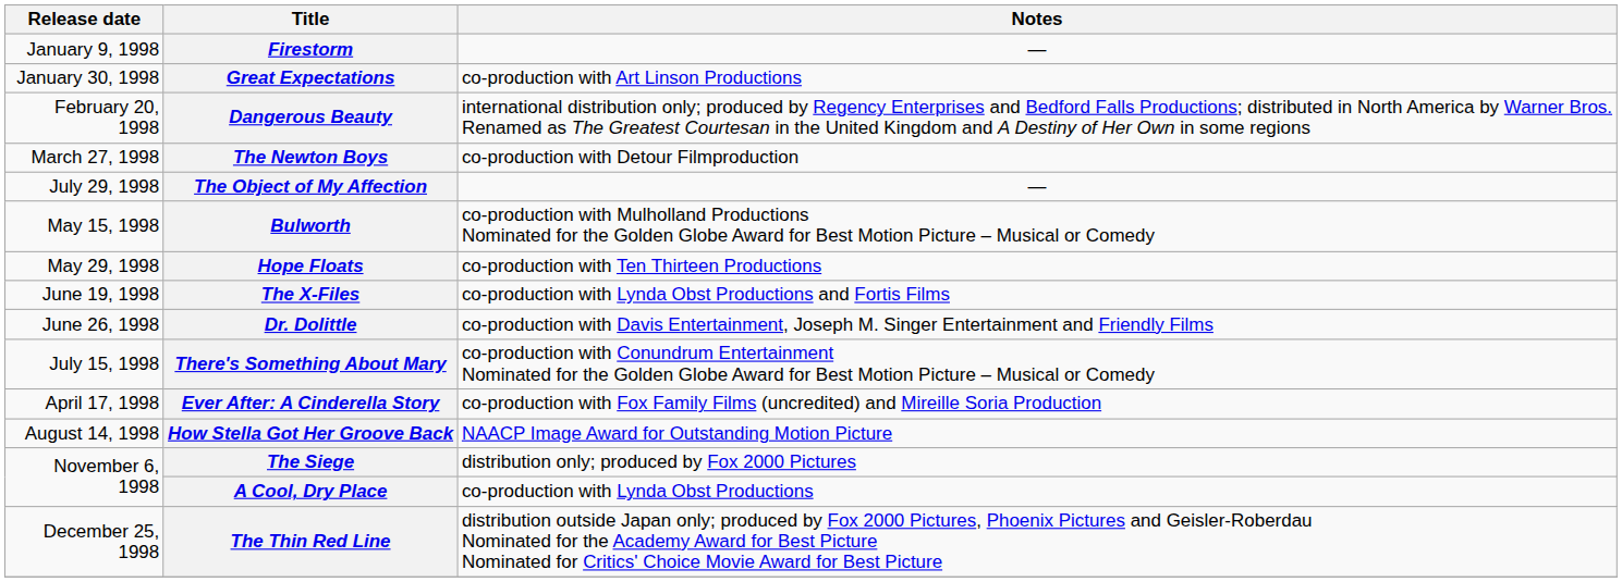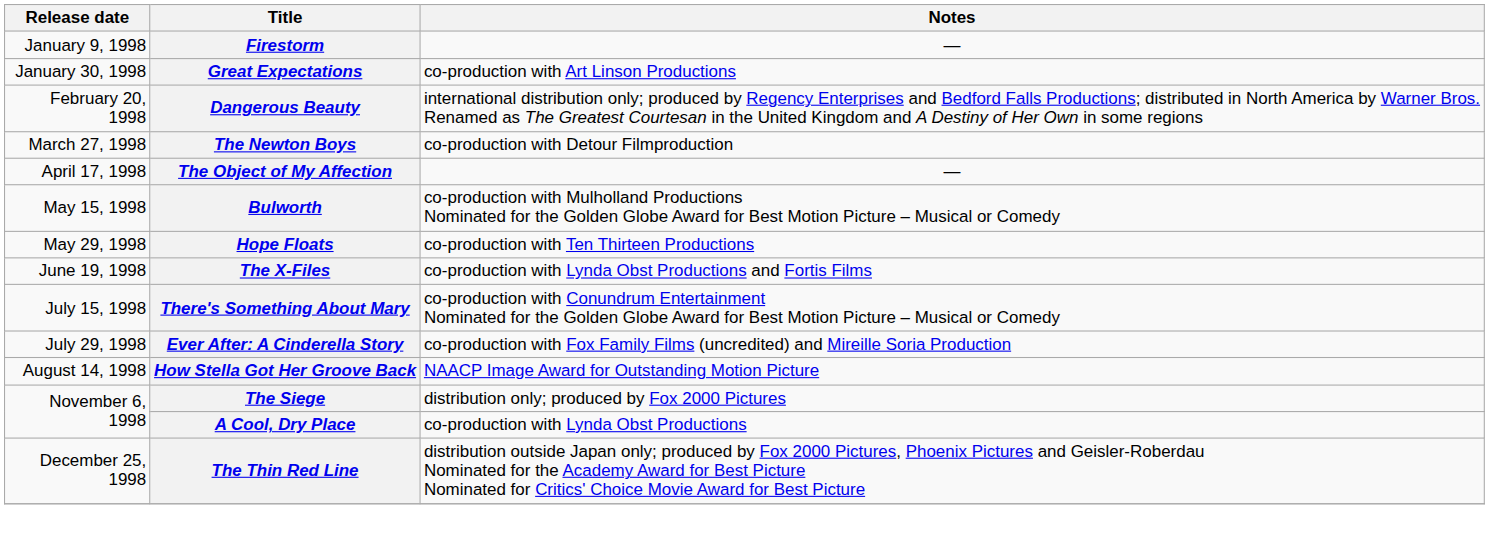 <table class="wikitable plainrowheaders sortable">
 <tr>
 <th scope="col" style="width:130px;">Release date</th>
 <th scope="col">Title</th>
 <th scope="col" class="unsortable">Notes</th>
 </tr>
 <tr>
 <td style="text-align:right;">January 9, 1998</td>
 <th scope="row"><em><a href='#'>Firestorm</a></em></th>
 <td align="center">—</td>
 </tr>
 <tr>
 <td style="text-align:right;">January 30, 1998</td>
 <th scope="row"><em><a href='#'>Great Expectations</a></em></th>
 <td>co-production with <a href='#'>Art Linson Productions</a></td>
 </tr>
 <tr>
 <td style="text-align:right;">February 20, 1998</td>
 <th scope="row"><em><a href='#'>Dangerous Beauty</a></em></th>
 <td>international distribution only; produced by <a href='#'>Regency Enterprises</a> and <a href='#'>Bedford Falls Productions</a>; distributed in North America by <a href='#'>Warner Bros.</a><br>Renamed as <em>The Greatest Courtesan</em> in the United Kingdom and <em>A Destiny of Her Own</em> in some regions</td>
 </tr>
 <tr>
 <td style="text-align:right;">March 27, 1998</td>
 <th scope="row"><em><a href='#'>The Newton Boys</a></em></th>
 <td>co-production with Detour Filmproduction</td>
 </tr>
 <tr>
-<td style="text-align:right;">July 29, 1998</td>
+<td style="text-align:right;">April 17, 1998</td>
 <th scope="row"><em><a href='#'>The Object of My Affection</a></em></th>
 <td align="center">—</td>
 </tr>
 <tr>
 <td style="text-align:right;">May 15, 1998</td>
 <th scope="row"><em><a href='#'>Bulworth</a></em></th>
 <td>co-production with Mulholland Productions<br>Nominated for the Golden Globe Award for Best Motion Picture – Musical or Comedy</td>
 </tr>
 <tr>
 <td style="text-align:right;">May 29, 1998</td>
 <th scope="row"><em><a href='#'>Hope Floats</a></em></th>
 <td>co-production with <a href='#'>Ten Thirteen Productions</a></td>
 </tr>
 <tr>
 <td style="text-align:right;">June 19, 1998</td>
 <th scope="row"><em><a href='#'>The X-Files</a></em></th>
 <td>co-production with <a href='#'>Lynda Obst Productions</a> and <a href='#'>Fortis Films</a></td>
 </tr>
 <tr>
-<td style="text-align:right;">June 26, 1998</td>
-<th scope="row"><em><a href='#'>Dr. Dolittle</a></em></th>
-<td>co-production with <a href='#'>Davis Entertainment</a>, Joseph M. Singer Entertainment and <a href='#'>Friendly Films</a></td>
-</tr>
-<tr>
 <td style="text-align:right;">July 15, 1998</td>
 <th scope="row"><em><a href='#'>There's Something About Mary</a></em></th>
 <td>co-production with <a href='#'>Conundrum Entertainment</a><br>Nominated for the Golden Globe Award for Best Motion Picture – Musical or Comedy</td>
 </tr>
 <tr>
-<td style="text-align:right;">April 17, 1998</td>
+<td style="text-align:right;">July 29, 1998</td>
 <th scope="row"><em><a href='#'>Ever After: A Cinderella Story</a></em></th>
 <td>co-production with <a href='#'>Fox Family Films</a> (uncredited) and <a href='#'>Mireille Soria Production</a></td>
 </tr>
 <tr>
 <td style="text-align:right;">August 14, 1998</td>
 <th scope="row"><em><a href='#'>How Stella Got Her Groove Back</a></em></th>
 <td><a href='#'>NAACP Image Award for Outstanding Motion Picture</a></td>
 </tr>
 <tr>
 <td style="text-align:right;" rowspan="2">November 6, 1998</td>
 <th scope="row"><em><a href='#'>The Siege</a></em></th>
 <td>distribution only; produced by <a href='#'>Fox 2000 Pictures</a></td>
 </tr>
 <tr>
 <th scope="row"><em><a href='#'>A Cool, Dry Place</a></em></th>
 <td>co-production with <a href='#'>Lynda Obst Productions</a></td>
 </tr>
 <tr>
 <td style="text-align:right;">December 25, 1998</td>
 <th scope="row"><em><a href='#'>The Thin Red Line</a></em></th>
 <td>distribution outside Japan only; produced by <a href='#'>Fox 2000 Pictures</a>, <a href='#'>Phoenix Pictures</a> and Geisler-Roberdau<br>Nominated for the <a href='#'>Academy Award for Best Picture</a><br>Nominated for <a href='#'>Critics' Choice Movie Award for Best Picture</a></td>
 </tr>
 <tr>
 </tr>
 </table>
